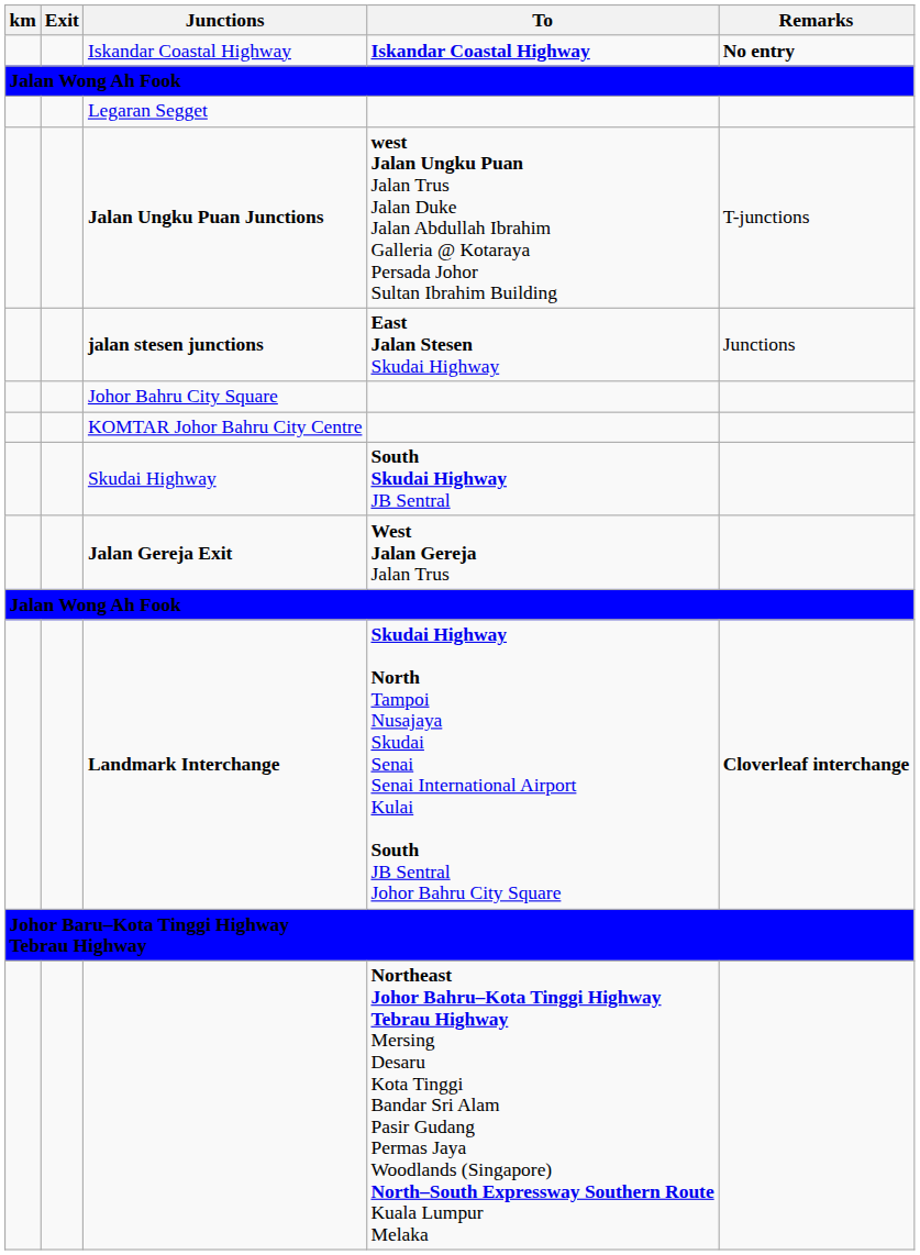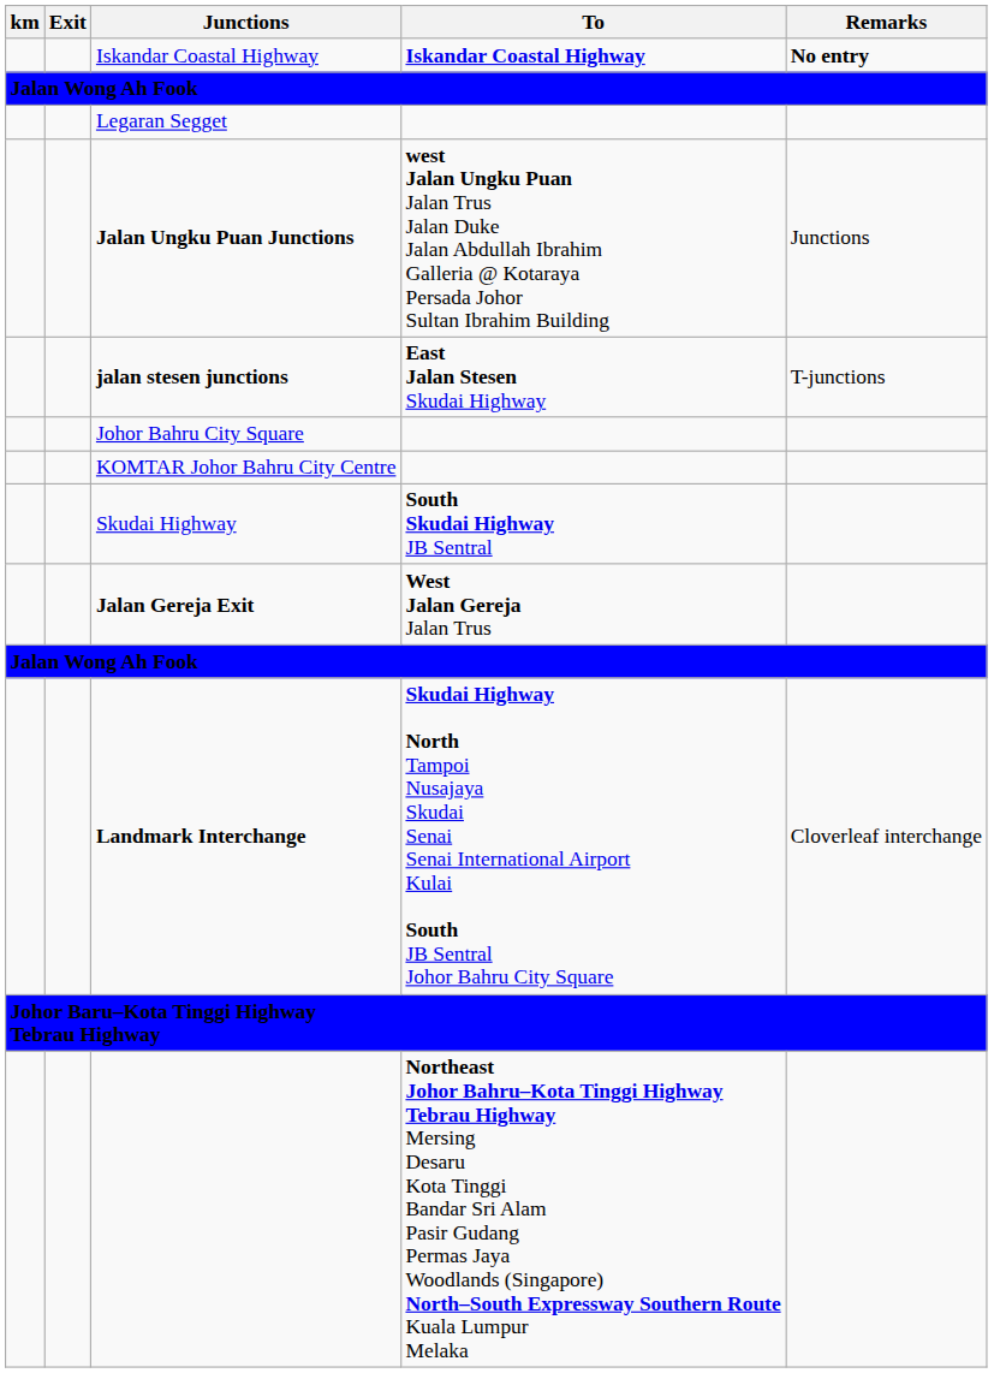 <table class="wikitable">
 <tr>
 <th>km</th>
 <th>Exit</th>
 <th>Junctions</th>
 <th>To</th>
 <th>Remarks</th>
 </tr>
 <tr>
 <td></td>
 <td></td>
 <td><a href='#'>Iskandar Coastal Highway</a></td>
 <td> <strong><a href='#'>Iskandar Coastal Highway</a></strong></td>
 <td><strong>No entry</strong></td>
 </tr>
 <tr>
 <td style="width:600px" colspan="6" style="text-align:center" bgcolor="blue"><strong><span>Jalan Wong Ah Fook</span></strong></td>
 </tr>
 <tr>
 <td></td>
 <td></td>
 <td><a href='#'>Legaran Segget</a></td>
 <td></td>
 <td></td>
 </tr>
 <tr>
 <td></td>
 <td></td>
 <td><strong>Jalan Ungku Puan Junctions</strong></td>
 <td><strong>west</strong><br><strong>Jalan Ungku Puan</strong><br>Jalan Trus<br>Jalan Duke<br>Jalan Abdullah Ibrahim<br>Galleria @ Kotaraya<br>Persada Johor<br>Sultan Ibrahim Building</td>
-<td>T-junctions</td>
+<td>Junctions</td>
 </tr>
 <tr>
 <td></td>
 <td></td>
 <td><strong>jalan stesen junctions</strong></td>
 <td><strong>East</strong><br><strong>Jalan Stesen</strong><br> <a href='#'>Skudai Highway</a></td>
-<td>Junctions</td>
+<td>T-junctions</td>
 </tr>
 <tr>
 <td></td>
 <td></td>
 <td><a href='#'>Johor Bahru City Square</a></td>
 <td></td>
 <td></td>
 </tr>
 <tr>
 <td></td>
 <td></td>
 <td><a href='#'>KOMTAR Johor Bahru City Centre</a></td>
 <td></td>
 <td></td>
 </tr>
 <tr>
 <td></td>
 <td></td>
 <td><a href='#'>Skudai Highway</a></td>
 <td><strong>South</strong><br> <strong><a href='#'>Skudai Highway</a></strong><br><a href='#'>JB Sentral</a></td>
 <td></td>
 </tr>
 <tr>
 <td></td>
 <td></td>
 <td><strong>Jalan Gereja Exit</strong></td>
 <td><strong>West</strong><br><strong>Jalan Gereja</strong><br>Jalan Trus</td>
 <td></td>
 </tr>
 <tr>
 <td style="width:600px" colspan="6" style="text-align:center" bgcolor="blue"><strong><span>Jalan Wong Ah Fook</span></strong></td>
 </tr>
 <tr>
 <td></td>
 <td></td>
 <td><strong>Landmark Interchange</strong></td>
 <td> <strong><a href='#'>Skudai Highway</a></strong><br><br><strong>North</strong><br> <a href='#'>Tampoi</a><br> <a href='#'>Nusajaya</a><br> <a href='#'>Skudai</a><br> <a href='#'>Senai</a><br> <a href='#'>Senai International Airport</a> <br> <a href='#'>Kulai</a><br><br><strong>South</strong><br><a href='#'>JB Sentral</a><br><a href='#'>Johor Bahru City Square</a></td>
-<td><strong>Cloverleaf interchange</strong></td>
+<td>Cloverleaf interchange</td>
 </tr>
 <tr>
 <td style="width:600px" colspan="6" style="text-align:center" bgcolor="blue"><strong><span>  Johor Baru–Kota Tinggi Highway<br>Tebrau Highway</span></strong></td>
 </tr>
 <tr>
 <td></td>
 <td></td>
 <td></td>
 <td><strong>Northeast</strong><br>  <strong><a href='#'>Johor Bahru–Kota Tinggi Highway</a></strong><br><strong><a href='#'>Tebrau Highway</a></strong><br>  Mersing<br> Desaru<br>  Kota Tinggi<br> Bandar Sri Alam<br> Pasir Gudang<br> Permas Jaya<br> Woodlands (Singapore)<br>  <strong><a href='#'>North–South Expressway Southern Route</a></strong><br>Kuala Lumpur<br>Melaka</td>
 <td></td>
 </tr>
 </table>
